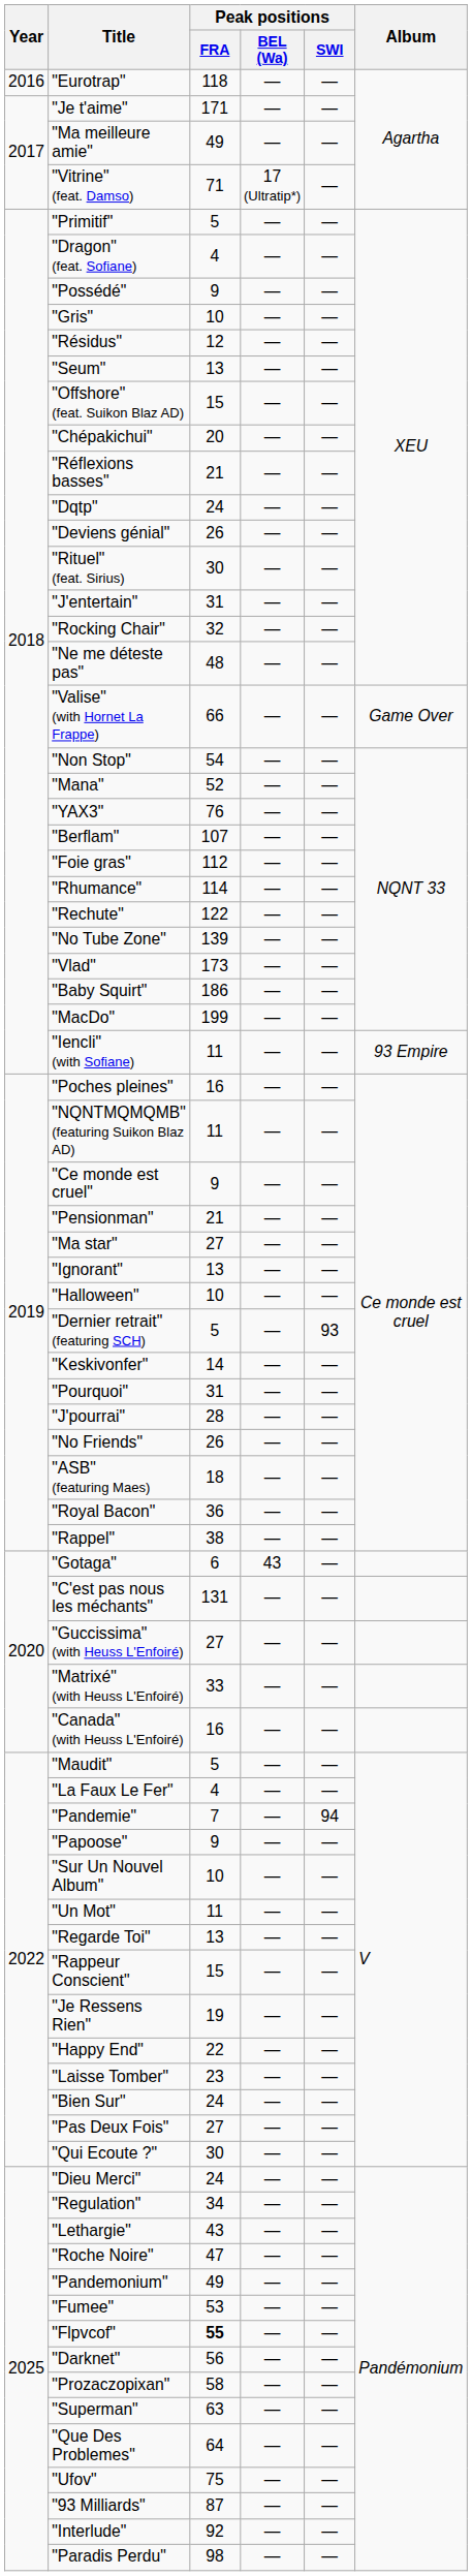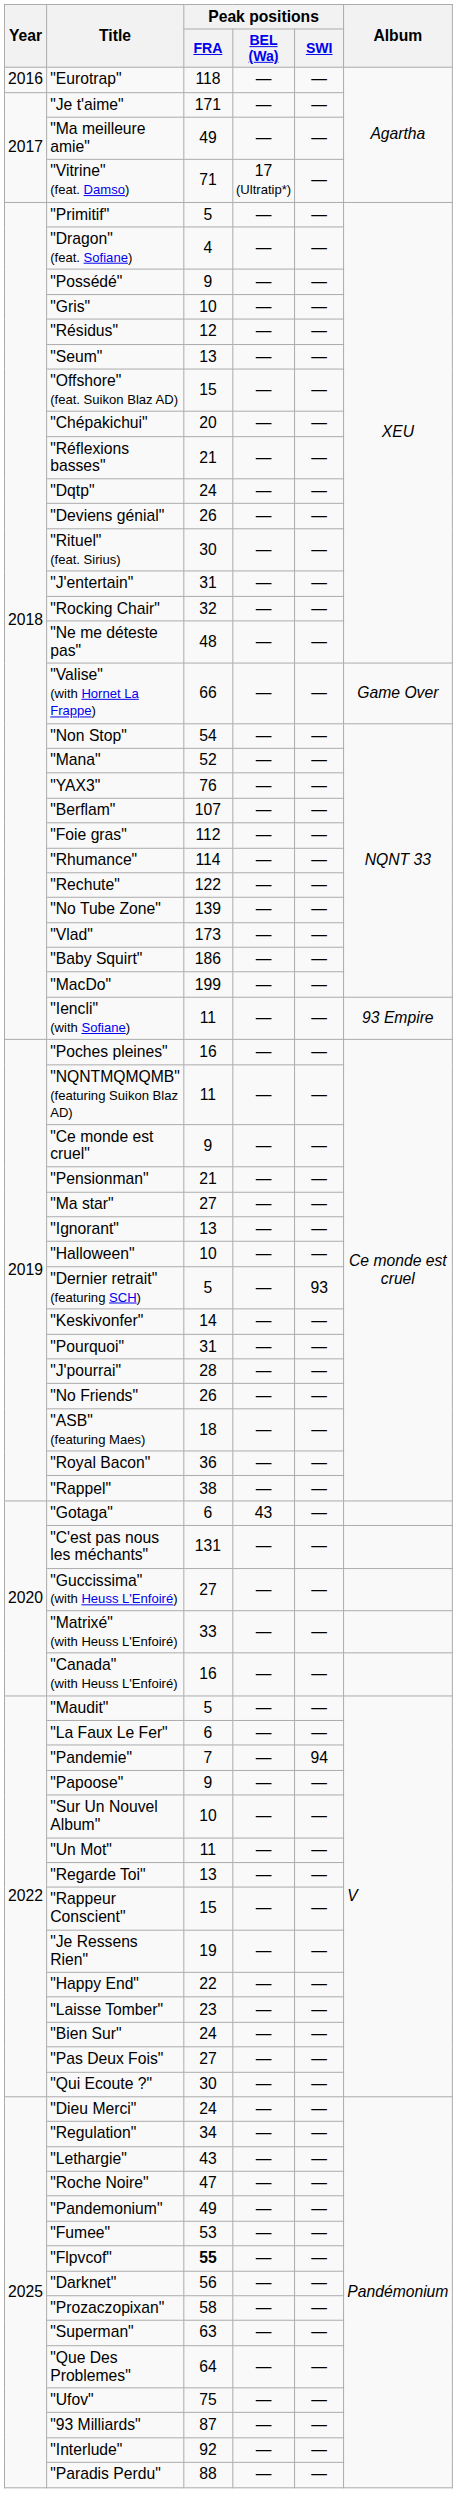 <table class="wikitable">
 <tr>
 <th align="center" rowspan="2" width="10">Year</th>
 <th align="center" rowspan="2" width="120">Title</th>
 <th align="center" colspan="3" width="20">Peak positions</th>
 <th align="center" rowspan="2" width="70">Album</th>
 </tr>
 <tr>
 <th scope="col" style="width:3em;font-size:90%;"><a href='#'>FRA</a><br></th>
 <th scope="col" style="width:3em;font-size:90%;"><a href='#'>BEL<br>(Wa)</a><br></th>
 <th scope="col" style="width:3em;font-size:90%;"><a href='#'>SWI</a><br></th>
 </tr>
 <tr>
 <td style="text-align:center;">2016</td>
 <td>"Eurotrap"</td>
 <td style="text-align:center;">118</td>
 <td style="text-align:center;">—</td>
 <td style="text-align:center;">—</td>
 <td style="text-align:center;" rowspan=4><em>Agartha</em></td>
 </tr>
 <tr>
 <td style="text-align:center;" rowspan=3>2017</td>
 <td>"Je t'aime"</td>
 <td style="text-align:center;">171</td>
 <td style="text-align:center;">—</td>
 <td style="text-align:center;">—</td>
 </tr>
 <tr>
 <td>"Ma meilleure amie"</td>
 <td style="text-align:center;">49</td>
 <td style="text-align:center;">—</td>
 <td style="text-align:center;">—</td>
 </tr>
 <tr>
 <td>"Vitrine"<br><small>(feat. <a href='#'>Damso</a>)</small></td>
 <td style="text-align:center;">71</td>
 <td style="text-align:center;">17<br><small>(Ultratip*)</small></td>
 <td style="text-align:center;">—</td>
 </tr>
 <tr>
 <td style="text-align:center;" rowspan=28>2018</td>
 <td>"Primitif"</td>
 <td style="text-align:center;">5</td>
 <td style="text-align:center;">—</td>
 <td style="text-align:center;">—</td>
 <td style="text-align:center;" rowspan=15><em>XEU</em></td>
 </tr>
 <tr>
 <td>"Dragon"<br><small>(feat. <a href='#'>Sofiane</a>)</small></td>
 <td style="text-align:center;">4</td>
 <td style="text-align:center;">—</td>
 <td style="text-align:center;">—</td>
 </tr>
 <tr>
 <td>"Possédé"</td>
 <td style="text-align:center;">9</td>
 <td style="text-align:center;">—</td>
 <td style="text-align:center;">—</td>
 </tr>
 <tr>
 <td>"Gris"</td>
 <td style="text-align:center;">10</td>
 <td style="text-align:center;">—</td>
 <td style="text-align:center;">—</td>
 </tr>
 <tr>
 <td>"Résidus"</td>
 <td style="text-align:center;">12</td>
 <td style="text-align:center;">—</td>
 <td style="text-align:center;">—</td>
 </tr>
 <tr>
 <td>"Seum"</td>
 <td style="text-align:center;">13</td>
 <td style="text-align:center;">—</td>
 <td style="text-align:center;">—</td>
 </tr>
 <tr>
 <td>"Offshore"<br><small>(feat. Suikon Blaz AD)</small></td>
 <td style="text-align:center;">15</td>
 <td style="text-align:center;">—</td>
 <td style="text-align:center;">—</td>
 </tr>
 <tr>
 <td>"Chépakichui"</td>
 <td style="text-align:center;">20</td>
 <td style="text-align:center;">—</td>
 <td style="text-align:center;">—</td>
 </tr>
 <tr>
 <td>"Réflexions basses"</td>
 <td style="text-align:center;">21</td>
 <td style="text-align:center;">—</td>
 <td style="text-align:center;">—</td>
 </tr>
 <tr>
 <td>"Dqtp"</td>
 <td style="text-align:center;">24</td>
 <td style="text-align:center;">—</td>
 <td style="text-align:center;">—</td>
 </tr>
 <tr>
 <td>"Deviens génial"</td>
 <td style="text-align:center;">26</td>
 <td style="text-align:center;">—</td>
 <td style="text-align:center;">—</td>
 </tr>
 <tr>
 <td>"Rituel" <br><small>(feat. Sirius)</small></td>
 <td style="text-align:center;">30</td>
 <td style="text-align:center;">—</td>
 <td style="text-align:center;">—</td>
 </tr>
 <tr>
 <td>"J'entertain"</td>
 <td style="text-align:center;">31</td>
 <td style="text-align:center;">—</td>
 <td style="text-align:center;">—</td>
 </tr>
 <tr>
 <td>"Rocking Chair"</td>
 <td style="text-align:center;">32</td>
 <td style="text-align:center;">—</td>
 <td style="text-align:center;">—</td>
 </tr>
 <tr>
 <td>"Ne me déteste pas"</td>
 <td style="text-align:center;">48</td>
 <td style="text-align:center;">—</td>
 <td style="text-align:center;">—</td>
 </tr>
 <tr>
 <td>"Valise" <br><small>(with <a href='#'>Hornet La Frappe</a>)</small></td>
 <td style="text-align:center;">66</td>
 <td style="text-align:center;">—</td>
 <td style="text-align:center;">—</td>
 <td style="text-align:center;"><em>Game Over</em></td>
 </tr>
 <tr>
 <td>"Non Stop"</td>
 <td style="text-align:center;">54</td>
 <td style="text-align:center;">—</td>
 <td style="text-align:center;">—</td>
 <td style="text-align:center;" rowspan="11"><em>NQNT 33</em></td>
 </tr>
 <tr>
 <td>"Mana"</td>
 <td style="text-align:center;">52</td>
 <td style="text-align:center;">—</td>
 <td style="text-align:center;">—</td>
 </tr>
 <tr>
 <td>"YAX3"</td>
 <td style="text-align:center;">76</td>
 <td style="text-align:center;">—</td>
 <td style="text-align:center;">—</td>
 </tr>
 <tr>
 <td>"Berflam"</td>
 <td style="text-align:center;">107</td>
 <td style="text-align:center;">—</td>
 <td style="text-align:center;">—</td>
 </tr>
 <tr>
 <td>"Foie gras"</td>
 <td style="text-align:center;">112</td>
 <td style="text-align:center;">—</td>
 <td style="text-align:center;">—</td>
 </tr>
 <tr>
 <td>"Rhumance"</td>
 <td style="text-align:center;">114</td>
 <td style="text-align:center;">—</td>
 <td style="text-align:center;">—</td>
 </tr>
 <tr>
 <td>"Rechute"</td>
 <td style="text-align:center;">122</td>
 <td style="text-align:center;">—</td>
 <td style="text-align:center;">—</td>
 </tr>
 <tr>
 <td>"No Tube Zone"</td>
 <td style="text-align:center;">139</td>
 <td style="text-align:center;">—</td>
 <td style="text-align:center;">—</td>
 </tr>
 <tr>
 <td>"Vlad"</td>
 <td style="text-align:center;">173</td>
 <td style="text-align:center;">—</td>
 <td style="text-align:center;">—</td>
 </tr>
 <tr>
 <td>"Baby Squirt"</td>
 <td style="text-align:center;">186</td>
 <td style="text-align:center;">—</td>
 <td style="text-align:center;">—</td>
 </tr>
 <tr>
 <td>"MacDo"</td>
 <td style="text-align:center;">199</td>
 <td style="text-align:center;">—</td>
 <td style="text-align:center;">—</td>
 </tr>
 <tr>
 <td>"Iencli" <br><small>(with <a href='#'>Sofiane</a>)</small></td>
 <td style="text-align:center;">11</td>
 <td style="text-align:center;">—</td>
 <td style="text-align:center;">—</td>
 <td style="text-align:center;"><em>93 Empire</em></td>
 </tr>
 <tr>
 <td style="text-align:center;" rowspan="15">2019</td>
 <td>"Poches pleines"</td>
 <td style="text-align:center;">16</td>
 <td style="text-align:center;">—</td>
 <td style="text-align:center;">—</td>
 <td style="text-align:center;" rowspan="15"><em>Ce monde est cruel</em></td>
 </tr>
 <tr>
 <td>"NQNTMQMQMB"<br><small>(featuring Suikon Blaz AD)</small></td>
 <td style="text-align:center;">11</td>
 <td style="text-align:center;">—</td>
 <td style="text-align:center;">—</td>
 </tr>
 <tr>
 <td>"Ce monde est cruel"</td>
 <td style="text-align:center;">9</td>
 <td style="text-align:center;">—</td>
 <td style="text-align:center;">—</td>
 </tr>
 <tr>
 <td>"Pensionman"</td>
 <td style="text-align:center;">21</td>
 <td style="text-align:center;">—</td>
 <td style="text-align:center;">—</td>
 </tr>
 <tr>
 <td>"Ma star"</td>
 <td style="text-align:center;">27</td>
 <td style="text-align:center;">—</td>
 <td style="text-align:center;">—</td>
 </tr>
 <tr>
 <td>"Ignorant"</td>
 <td style="text-align:center;">13</td>
 <td style="text-align:center;">—</td>
 <td style="text-align:center;">—</td>
 </tr>
 <tr>
 <td>"Halloween"</td>
 <td style="text-align:center;">10</td>
 <td style="text-align:center;">—</td>
 <td style="text-align:center;">—</td>
 </tr>
 <tr>
 <td>"Dernier retrait"<br><small>(featuring <a href='#'>SCH</a>)</small></td>
 <td style="text-align:center;">5</td>
 <td style="text-align:center;">—</td>
 <td style="text-align:center;">93</td>
 </tr>
 <tr>
 <td>"Keskivonfer"</td>
 <td style="text-align:center;">14</td>
 <td style="text-align:center;">—</td>
 <td style="text-align:center;">—</td>
 </tr>
 <tr>
 <td>"Pourquoi"</td>
 <td style="text-align:center;">31</td>
 <td style="text-align:center;">—</td>
 <td style="text-align:center;">—</td>
 </tr>
 <tr>
 <td>"J'pourrai"</td>
 <td style="text-align:center;">28</td>
 <td style="text-align:center;">—</td>
 <td style="text-align:center;">—</td>
 </tr>
 <tr>
 <td>"No Friends"</td>
 <td style="text-align:center;">26</td>
 <td style="text-align:center;">—</td>
 <td style="text-align:center;">—</td>
 </tr>
 <tr>
 <td>"ASB"<br><small>(featuring Maes)</small></td>
 <td style="text-align:center;">18</td>
 <td style="text-align:center;">—</td>
 <td style="text-align:center;">—</td>
 </tr>
 <tr>
 <td>"Royal Bacon"</td>
 <td style="text-align:center;">36</td>
 <td style="text-align:center;">—</td>
 <td style="text-align:center;">—</td>
 </tr>
 <tr>
 <td>"Rappel"</td>
 <td style="text-align:center;">38</td>
 <td style="text-align:center;">—</td>
 <td style="text-align:center;">—</td>
 </tr>
 <tr>
 <td style="text-align:center;" rowspan=5>2020</td>
 <td>"Gotaga"</td>
 <td style="text-align:center;">6</td>
 <td style="text-align:center;">43</td>
 <td style="text-align:center;">—</td>
 <td style="text-align:center;"></td>
 </tr>
 <tr>
 <td>"C'est pas nous les méchants"</td>
 <td style="text-align:center;">131</td>
 <td style="text-align:center;">—</td>
 <td style="text-align:center;">—</td>
 <td style="text-align:center;"></td>
 </tr>
 <tr>
 <td>"Guccissima"<br><small>(with <a href='#'>Heuss L'Enfoiré</a>)</small></td>
 <td style="text-align:center;">27</td>
 <td style="text-align:center;">—</td>
 <td style="text-align:center;">—</td>
 <td style="text-align:center;"></td>
 </tr>
 <tr>
 <td>"Matrixé"<br><small>(with Heuss L'Enfoiré)</small></td>
 <td style="text-align:center;">33</td>
 <td style="text-align:center;">—</td>
 <td style="text-align:center;">—</td>
 <td></td>
 </tr>
 <tr>
 <td>"Canada"<br><small>(with Heuss L'Enfoiré)</small></td>
 <td style="text-align:center;">16</td>
 <td style="text-align:center;">—</td>
 <td style="text-align:center;">—</td>
 <td></td>
 </tr>
 <tr>
 <td style="text-align:center;" rowspan=14>2022</td>
 <td>"Maudit"</td>
 <td style="text-align:center;">5</td>
 <td style="text-align:center;">—</td>
 <td style="text-align:center;">—</td>
 <td rowspan=14><em>V</em></td>
 </tr>
 <tr>
 <td>"La Faux Le Fer"</td>
-<td style="text-align:center;">4</td>
+<td style="text-align:center;">6</td>
 <td style="text-align:center;">—</td>
 <td style="text-align:center;">—</td>
 </tr>
 <tr>
 <td>"Pandemie"</td>
 <td style="text-align:center;">7</td>
 <td style="text-align:center;">—</td>
 <td style="text-align:center;">94</td>
 </tr>
 <tr>
 <td>"Papoose"</td>
 <td style="text-align:center;">9</td>
 <td style="text-align:center;">—</td>
 <td style="text-align:center;">—</td>
 </tr>
 <tr>
 <td>"Sur Un Nouvel Album"</td>
 <td style="text-align:center;">10</td>
 <td style="text-align:center;">—</td>
 <td style="text-align:center;">—</td>
 </tr>
 <tr>
 <td>"Un Mot"</td>
 <td style="text-align:center;">11</td>
 <td style="text-align:center;">—</td>
 <td style="text-align:center;">—</td>
 </tr>
 <tr>
 <td>"Regarde Toi"</td>
 <td style="text-align:center;">13</td>
 <td style="text-align:center;">—</td>
 <td style="text-align:center;">—</td>
 </tr>
 <tr>
 <td>"Rappeur Conscient"</td>
 <td style="text-align:center;">15</td>
 <td style="text-align:center;">—</td>
 <td style="text-align:center;">—</td>
 </tr>
 <tr>
 <td>"Je Ressens Rien"</td>
 <td style="text-align:center;">19</td>
 <td style="text-align:center;">—</td>
 <td style="text-align:center;">—</td>
 </tr>
 <tr>
 <td>"Happy End"</td>
 <td style="text-align:center;">22</td>
 <td style="text-align:center;">—</td>
 <td style="text-align:center;">—</td>
 </tr>
 <tr>
 <td>"Laisse Tomber"</td>
 <td style="text-align:center;">23</td>
 <td style="text-align:center;">—</td>
 <td style="text-align:center;">—</td>
 </tr>
 <tr>
 <td>"Bien Sur"</td>
 <td style="text-align:center;">24</td>
 <td style="text-align:center;">—</td>
 <td style="text-align:center;">—</td>
 </tr>
 <tr>
 <td>"Pas Deux Fois"</td>
 <td style="text-align:center;">27</td>
 <td style="text-align:center;">—</td>
 <td style="text-align:center;">—</td>
 </tr>
 <tr>
 <td>"Qui Ecoute ?"</td>
 <td style="text-align:center;">30</td>
 <td style="text-align:center;">—</td>
 <td style="text-align:center;">—</td>
 </tr>
 <tr>
 <td rowspan=15>2025</td>
 <td>"Dieu Merci"</td>
 <td style="text-align:center;">24</td>
 <td style="text-align:center;">—</td>
 <td style="text-align:center;">—</td>
 <td rowspan=15><em>Pandémonium</em></td>
 </tr>
 <tr>
 <td>"Regulation"</td>
 <td style="text-align:center;">34</td>
 <td style="text-align:center;">—</td>
 <td style="text-align:center;">—</td>
 </tr>
 <tr>
 <td>"Lethargie"</td>
 <td style="text-align:center;">43</td>
 <td style="text-align:center;">—</td>
 <td style="text-align:center;">—</td>
 </tr>
 <tr>
 <td>"Roche Noire"</td>
 <td style="text-align:center;">47</td>
 <td style="text-align:center;">—</td>
 <td style="text-align:center;">—</td>
 </tr>
 <tr>
 <td>"Pandemonium"</td>
 <td style="text-align:center;">49</td>
 <td style="text-align:center;">—</td>
 <td style="text-align:center;">—</td>
 </tr>
 <tr>
 <td>"Fumee"</td>
 <td style="text-align:center;">53</td>
 <td style="text-align:center;">—</td>
 <td style="text-align:center;">—</td>
 </tr>
 <tr>
 <td>"Flpvcof"</td>
 <td style="text-align:center;"><strong>55</strong></td>
 <td style="text-align:center;">—</td>
 <td style="text-align:center;">—</td>
 </tr>
 <tr>
 <td>"Darknet"</td>
 <td style="text-align:center;">56</td>
 <td style="text-align:center;">—</td>
 <td style="text-align:center;">—</td>
 </tr>
 <tr>
 <td>"Prozaczopixan"</td>
 <td style="text-align:center;">58</td>
 <td style="text-align:center;">—</td>
 <td style="text-align:center;">—</td>
 </tr>
 <tr>
 <td>"Superman"</td>
 <td style="text-align:center;">63</td>
 <td style="text-align:center;">—</td>
 <td style="text-align:center;">—</td>
 </tr>
 <tr>
 <td>"Que Des Problemes"</td>
 <td style="text-align:center;">64</td>
 <td style="text-align:center;">—</td>
 <td style="text-align:center;">—</td>
 </tr>
 <tr>
 <td>"Ufov"</td>
 <td style="text-align:center;">75</td>
 <td style="text-align:center;">—</td>
 <td style="text-align:center;">—</td>
 </tr>
 <tr>
 <td>"93 Milliards"</td>
 <td style="text-align:center;">87</td>
 <td style="text-align:center;">—</td>
 <td style="text-align:center;">—</td>
 </tr>
 <tr>
 <td>"Interlude"</td>
 <td style="text-align:center;">92</td>
 <td style="text-align:center;">—</td>
 <td style="text-align:center;">—</td>
 </tr>
 <tr>
 <td>"Paradis Perdu"</td>
-<td style="text-align:center;">98</td>
+<td style="text-align:center;">88</td>
 <td style="text-align:center;">—</td>
 <td style="text-align:center;">—</td>
 </tr>
 </table>
